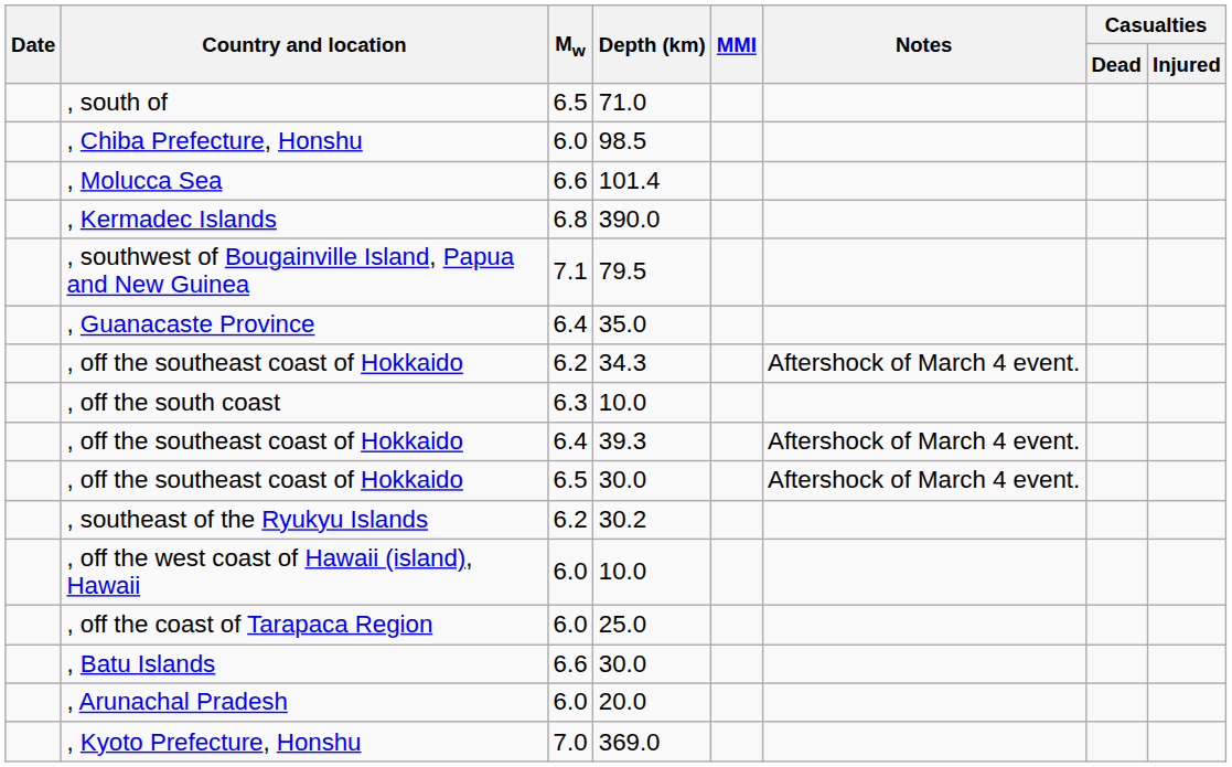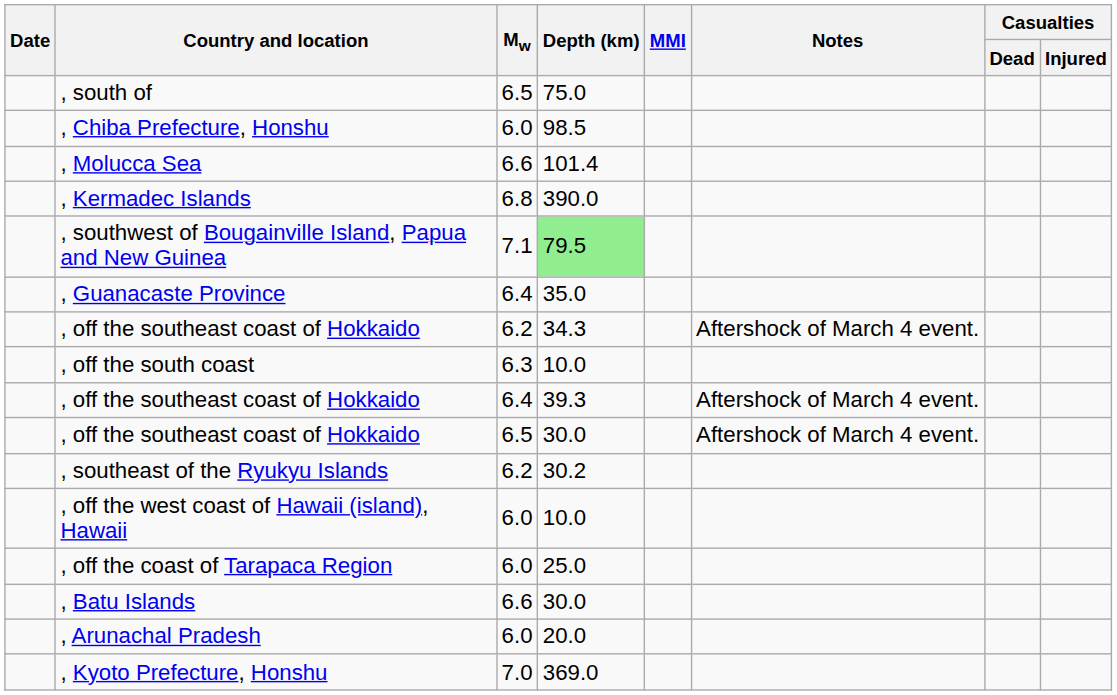 <table class="wikitable sortable sort-under" style="border:1px black; margin-left:1em;">
 <tr>
 <th rowspan="2"><small>Date</small></th>
 <th rowspan="2" style="width: 310px"><small>Country and location</small></th>
 <th rowspan="2"><small>M<sub>w</sub></small></th>
 <th rowspan="2"><small>Depth (km)</small></th>
 <th rowspan="2"><small><a href='#'>MMI</a></small></th>
 <th rowspan="2" class="unsortable"><small>Notes</small></th>
 <th colspan="2"><small>Casualties</small></th>
 </tr>
 <tr>
 <th><small>Dead</small></th>
 <th><small>Injured</small></th>
 </tr>
 <tr>
 <td></td>
 <td>, south of</td>
 <td>6.5</td>
-<td>71.0</td>
+<td>75.0</td>
 <td></td>
 <td></td>
 <td></td>
 <td></td>
 </tr>
 <tr>
 <td></td>
 <td>, <a href='#'>Chiba Prefecture</a>, <a href='#'>Honshu</a></td>
 <td>6.0</td>
 <td>98.5</td>
 <td></td>
 <td></td>
 <td></td>
 <td></td>
 </tr>
 <tr>
 <td></td>
 <td>, <a href='#'>Molucca Sea</a></td>
 <td>6.6</td>
 <td>101.4</td>
 <td></td>
 <td></td>
 <td></td>
 <td></td>
 </tr>
 <tr>
 <td></td>
 <td>, <a href='#'>Kermadec Islands</a></td>
 <td>6.8</td>
 <td>390.0</td>
 <td></td>
 <td></td>
 <td></td>
 <td></td>
 </tr>
 <tr>
 <td></td>
 <td>, southwest of <a href='#'>Bougainville Island</a>, <a href='#'>Papua and New Guinea</a></td>
 <td>7.1</td>
-<td>79.5</td>
+<td style="background: lightgreen;">79.5</td>
 <td></td>
 <td></td>
 <td></td>
 <td></td>
 </tr>
 <tr>
 <td></td>
 <td>, <a href='#'>Guanacaste Province</a></td>
 <td>6.4</td>
 <td>35.0</td>
 <td></td>
 <td></td>
 <td></td>
 <td></td>
 </tr>
 <tr>
 <td></td>
 <td>, off the southeast coast of <a href='#'>Hokkaido</a></td>
 <td>6.2</td>
 <td>34.3</td>
 <td></td>
 <td>Aftershock of March 4 event.</td>
 <td></td>
 <td></td>
 </tr>
 <tr>
 <td></td>
 <td>, off the south coast</td>
 <td>6.3</td>
 <td>10.0</td>
 <td></td>
 <td></td>
 <td></td>
 <td></td>
 </tr>
 <tr>
 <td></td>
 <td>, off the southeast coast of <a href='#'>Hokkaido</a></td>
 <td>6.4</td>
 <td>39.3</td>
 <td></td>
 <td>Aftershock of March 4 event.</td>
 <td></td>
 <td></td>
 </tr>
 <tr>
 <td></td>
 <td>, off the southeast coast of <a href='#'>Hokkaido</a></td>
 <td>6.5</td>
 <td>30.0</td>
 <td></td>
 <td>Aftershock of March 4 event.</td>
 <td></td>
 <td></td>
 </tr>
 <tr>
 <td></td>
 <td>, southeast of the <a href='#'>Ryukyu Islands</a></td>
 <td>6.2</td>
 <td>30.2</td>
 <td></td>
 <td></td>
 <td></td>
 <td></td>
 </tr>
 <tr>
 <td></td>
 <td>, off the west coast of <a href='#'>Hawaii (island)</a>, <a href='#'>Hawaii</a></td>
 <td>6.0</td>
 <td>10.0</td>
 <td></td>
 <td></td>
 <td></td>
 <td></td>
 </tr>
 <tr>
 <td></td>
 <td>, off the coast of <a href='#'>Tarapaca Region</a></td>
 <td>6.0</td>
 <td>25.0</td>
 <td></td>
 <td></td>
 <td></td>
 <td></td>
 </tr>
 <tr>
 <td></td>
 <td>, <a href='#'>Batu Islands</a></td>
 <td>6.6</td>
 <td>30.0</td>
 <td></td>
 <td></td>
 <td></td>
 <td></td>
 </tr>
 <tr>
 <td></td>
 <td>, <a href='#'>Arunachal Pradesh</a></td>
 <td>6.0</td>
 <td>20.0</td>
 <td></td>
 <td></td>
 <td></td>
 <td></td>
 </tr>
 <tr>
 <td></td>
 <td>, <a href='#'>Kyoto Prefecture</a>, <a href='#'>Honshu</a></td>
 <td>7.0</td>
 <td>369.0</td>
 <td></td>
 <td></td>
 <td></td>
 <td></td>
 </tr>
 </table>
